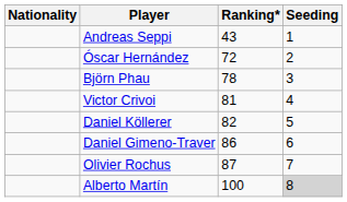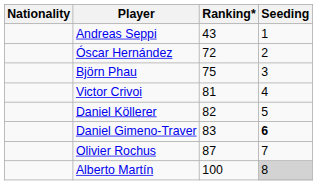 <table class="wikitable" border="1">
 <tr>
 <th>Nationality</th>
 <th>Player</th>
 <th>Ranking*</th>
 <th>Seeding</th>
 </tr>
 <tr>
 <td></td>
 <td><a href='#'>Andreas Seppi</a></td>
 <td>43</td>
 <td>1</td>
 </tr>
 <tr>
 <td></td>
 <td><a href='#'>Óscar Hernández</a></td>
 <td>72</td>
 <td>2</td>
 </tr>
 <tr>
 <td></td>
 <td><a href='#'>Björn Phau</a></td>
-<td>78</td>
+<td>75</td>
 <td>3</td>
 </tr>
 <tr>
 <td></td>
 <td><a href='#'>Victor Crivoi</a></td>
 <td>81</td>
 <td>4</td>
 </tr>
 <tr>
 <td></td>
 <td><a href='#'>Daniel Köllerer</a></td>
 <td>82</td>
 <td>5</td>
 </tr>
 <tr>
 <td></td>
 <td><a href='#'>Daniel Gimeno-Traver</a></td>
-<td>86</td>
-<td>6</td>
+<td>83</td>
+<td><strong>6</strong></td>
 </tr>
 <tr>
 <td></td>
 <td><a href='#'>Olivier Rochus</a></td>
 <td>87</td>
 <td>7</td>
 </tr>
 <tr>
 <td></td>
 <td><a href='#'>Alberto Martín</a></td>
 <td>100</td>
 <td style="background: lightgrey;">8</td>
 </tr>
 </table>
